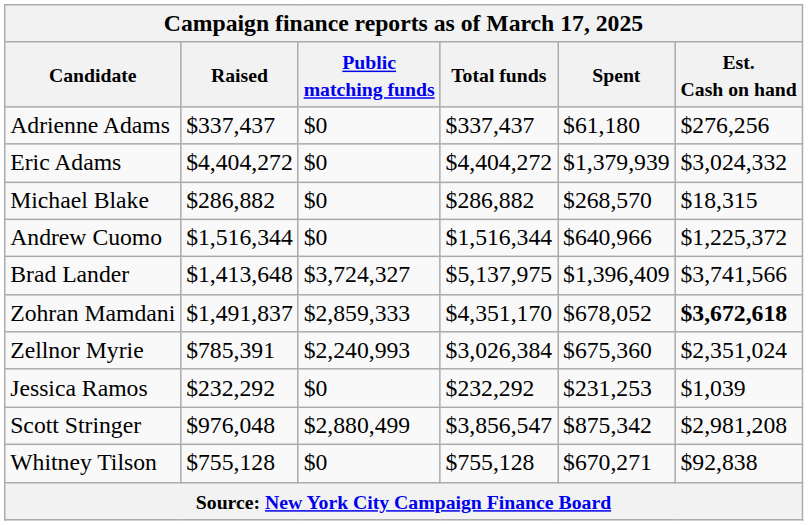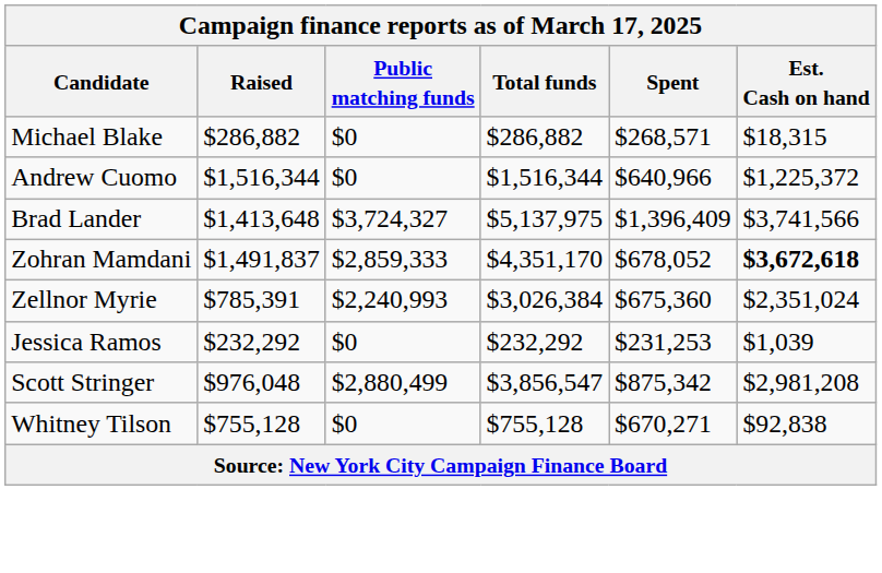 <table class="wikitable sortable">
 <tr>
 <th colspan=6>Campaign finance reports as of March 17, 2025</th>
 </tr>
 <tr style="text-align:center;">
 <th><small>Candidate</small></th>
 <th><small>Raised</small></th>
 <th><small><a href='#'>Public<br>matching funds</a></small></th>
 <th><small>Total funds</small></th>
 <th><small>Spent</small></th>
 <th><small>Est.<br>Cash on hand</small></th>
 </tr>
 <tr>
-<td>Adrienne Adams</td>
-<td>$337,437</td>
-<td>$0</td>
-<td>$337,437</td>
-<td>$61,180</td>
-<td>$276,256</td>
-</tr>
-<tr>
-<td>Eric Adams</td>
-<td>$4,404,272</td>
-<td>$0</td>
-<td>$4,404,272</td>
-<td>$1,379,939</td>
-<td>$3,024,332</td>
-</tr>
-<tr>
 <td>Michael Blake</td>
 <td>$286,882</td>
 <td>$0</td>
 <td>$286,882</td>
-<td>$268,570</td>
+<td>$268,571</td>
 <td>$18,315</td>
 </tr>
 <tr>
 <td>Andrew Cuomo</td>
 <td>$1,516,344</td>
 <td>$0</td>
 <td>$1,516,344</td>
 <td>$640,966</td>
 <td>$1,225,372</td>
 </tr>
 <tr>
 <td>Brad Lander</td>
 <td>$1,413,648</td>
 <td>$3,724,327</td>
 <td>$5,137,975</td>
 <td>$1,396,409</td>
 <td>$3,741,566</td>
 </tr>
 <tr>
 <td>Zohran Mamdani</td>
 <td>$1,491,837</td>
 <td>$2,859,333</td>
 <td>$4,351,170</td>
 <td>$678,052</td>
 <td><strong>$3,672,618</strong></td>
 </tr>
 <tr>
 <td>Zellnor Myrie</td>
 <td>$785,391</td>
 <td>$2,240,993</td>
 <td>$3,026,384</td>
 <td>$675,360</td>
 <td>$2,351,024</td>
 </tr>
 <tr>
 <td>Jessica Ramos</td>
 <td>$232,292</td>
 <td>$0</td>
 <td>$232,292</td>
 <td>$231,253</td>
 <td>$1,039</td>
 </tr>
 <tr>
 <td>Scott Stringer</td>
 <td>$976,048</td>
 <td>$2,880,499</td>
 <td>$3,856,547</td>
 <td>$875,342</td>
 <td>$2,981,208</td>
 </tr>
 <tr>
 <td>Whitney Tilson</td>
 <td>$755,128</td>
 <td>$0</td>
 <td>$755,128</td>
 <td>$670,271</td>
 <td>$92,838</td>
 </tr>
 <tr>
 <th colspan="6"><small>Source: <a href='#'>New York City Campaign Finance Board</a></small></th>
 </tr>
 </table>
